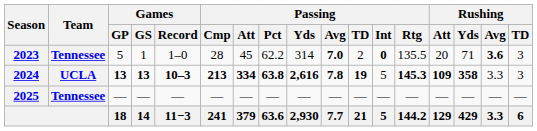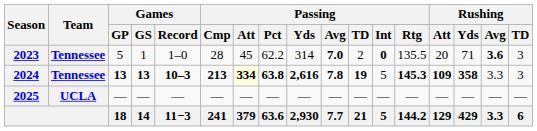 <table class="wikitable" style="text-align:center;">
 <tr>
 <th rowspan="2">Season</th>
 <th rowspan="2">Team</th>
 <th colspan="3">Games</th>
 <th colspan="8">Passing</th>
 <th colspan="5">Rushing</th>
 </tr>
 <tr>
 <th>GP</th>
 <th>GS</th>
 <th>Record</th>
 <th>Cmp</th>
 <th>Att</th>
 <th>Pct</th>
 <th>Yds</th>
 <th>Avg</th>
 <th>TD</th>
 <th>Int</th>
 <th>Rtg</th>
 <th>Att</th>
 <th>Yds</th>
 <th>Avg</th>
 <th>TD</th>
 </tr>
 <tr>
 <th><a href='#'>2023</a></th>
 <th><a href='#'>Tennessee</a></th>
 <td>5</td>
 <td>1</td>
 <td>1–0</td>
 <td>28</td>
 <td>45</td>
 <td>62.2</td>
 <td>314</td>
 <td><strong>7.0</strong></td>
 <td>2</td>
 <td><strong>0</strong></td>
 <td>135.5</td>
 <td>20</td>
 <td>71</td>
 <td><strong>3.6</strong></td>
 <td>3</td>
 </tr>
 <tr>
 <th><a href='#'>2024</a></th>
-<th><a href='#'>UCLA</a></th>
+<th><a href='#'>Tennessee</a></th>
 <td><strong>13</strong></td>
 <td><strong>13</strong></td>
 <td><strong>10–3</strong></td>
 <td><strong>213</strong></td>
-<td><strong>334</strong></td>
+<td style="background: lightyellow;"><strong>334</strong></td>
 <td><strong>63.8</strong></td>
 <td><strong>2,616</strong></td>
 <td><strong>7.8</strong></td>
 <td><strong>19</strong></td>
 <td>5</td>
 <td><strong>145.3</strong></td>
 <td><strong>109</strong></td>
 <td><strong>358</strong></td>
 <td>3.3</td>
 <td>3</td>
 </tr>
 <tr>
 <th><a href='#'>2025</a></th>
-<th><a href='#'>Tennessee</a></th>
+<th><a href='#'>UCLA</a></th>
 <td>—</td>
 <td>—</td>
 <td>—</td>
 <td>—</td>
 <td>—</td>
 <td>—</td>
 <td>—</td>
 <td>—</td>
 <td>—</td>
 <td>—</td>
 <td>—</td>
 <td>—</td>
 <td>—</td>
 <td>—</td>
 <td>—</td>
 </tr>
 <tr>
 <th colspan="2"></th>
 <th>18</th>
 <th>14</th>
 <th>11−3</th>
 <th>241</th>
 <th>379</th>
 <th>63.6</th>
 <th>2,930</th>
 <th>7.7</th>
 <th>21</th>
 <th>5</th>
 <th>144.2</th>
 <th>129</th>
 <th>429</th>
 <th>3.3</th>
 <th>6</th>
 </tr>
 </table>
